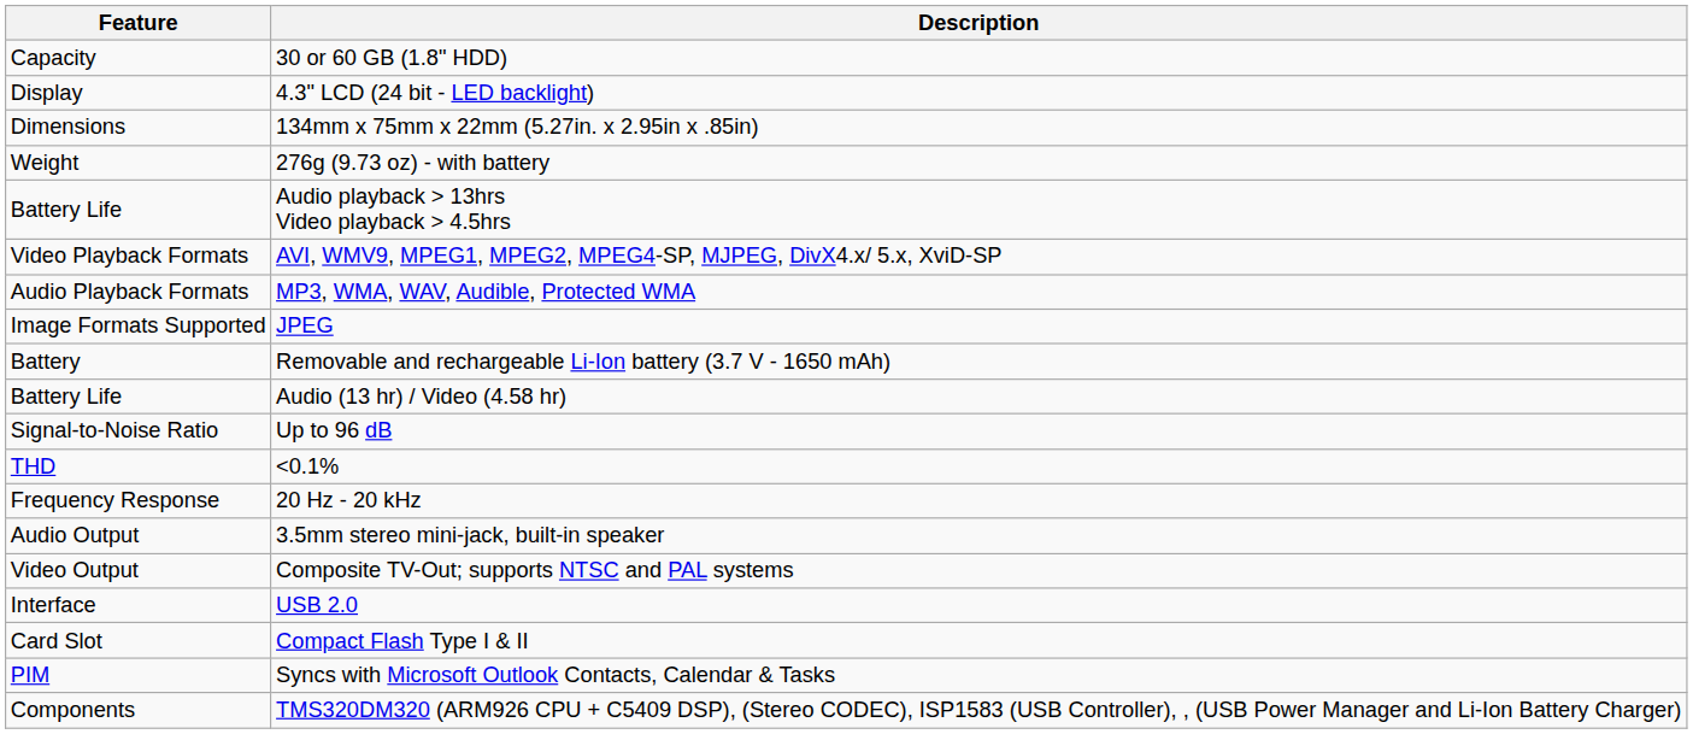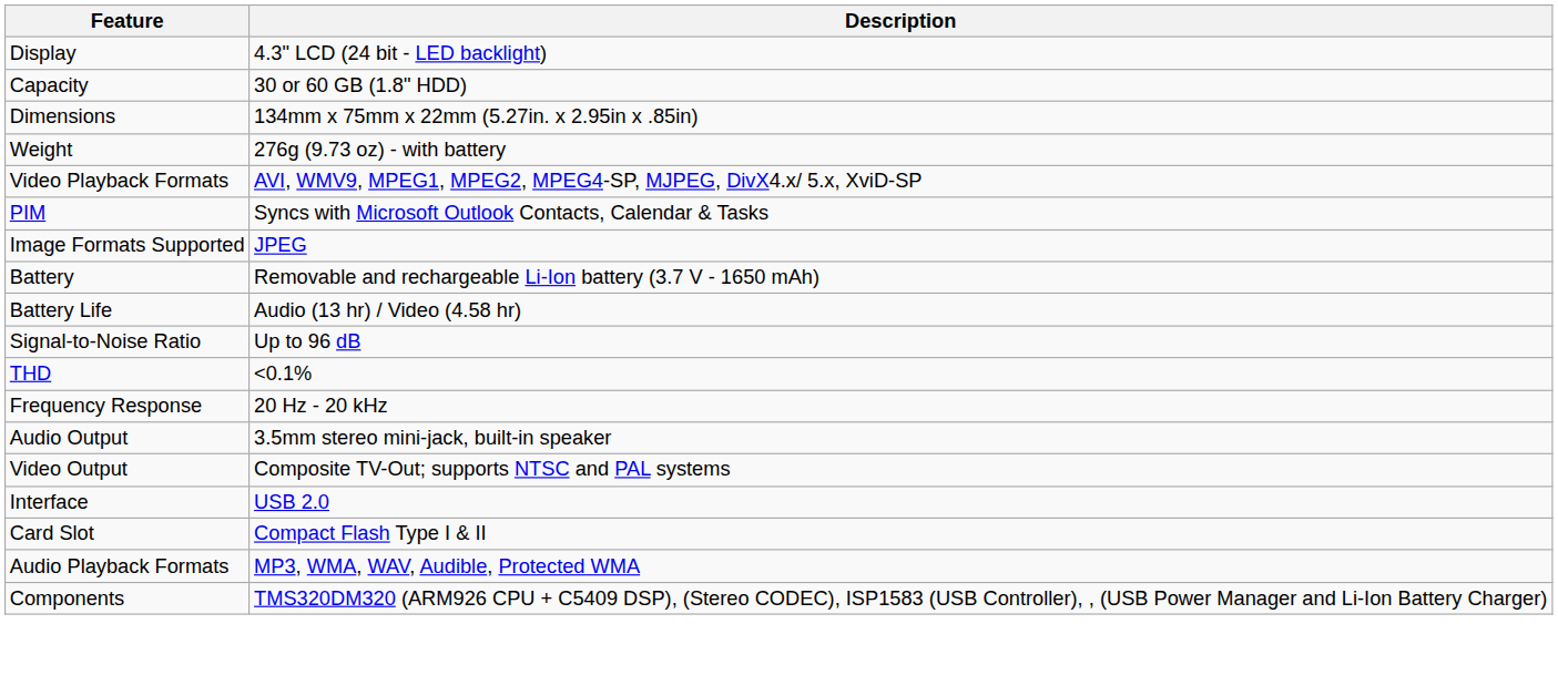 <table class="wikitable">
 <tr>
 <th>Feature</th>
 <th>Description</th>
 </tr>
 <tr>
+<td>Display</td>
+<td>4.3" LCD (24 bit - <a href='#'>LED backlight</a>)</td>
+</tr>
+<tr>
 <td>Capacity</td>
 <td>30 or 60 GB (1.8" HDD)</td>
-</tr>
-<tr>
-<td>Display</td>
-<td>4.3" LCD (24 bit - <a href='#'>LED backlight</a>)</td>
 </tr>
 <tr>
 <td>Dimensions</td>
 <td>134mm x 75mm x 22mm (5.27in. x 2.95in x .85in)</td>
 </tr>
 <tr>
 <td>Weight</td>
 <td>276g (9.73 oz) - with battery</td>
 </tr>
 <tr>
-<td>Battery Life</td>
-<td>Audio playback > 13hrs <br> Video playback > 4.5hrs</td>
-</tr>
-<tr>
 <td>Video Playback Formats</td>
 <td><a href='#'>AVI</a>, <a href='#'>WMV9</a>, <a href='#'>MPEG1</a>, <a href='#'>MPEG2</a>, <a href='#'>MPEG4</a>-SP, <a href='#'>MJPEG</a>, <a href='#'>DivX</a>4.x/ 5.x, XviD-SP</td>
 </tr>
 <tr>
-<td>Audio Playback Formats</td>
-<td><a href='#'>MP3</a>, <a href='#'>WMA</a>, <a href='#'>WAV</a>, <a href='#'>Audible</a>, <a href='#'>Protected WMA</a></td>
+<td><a href='#'>PIM</a></td>
+<td>Syncs with <a href='#'>Microsoft Outlook</a> Contacts, Calendar & Tasks</td>
 </tr>
 <tr>
 <td>Image Formats Supported</td>
 <td><a href='#'>JPEG</a></td>
 </tr>
 <tr>
 <td>Battery</td>
 <td>Removable and rechargeable <a href='#'>Li-Ion</a> battery (3.7 V - 1650 mAh)</td>
 </tr>
 <tr>
 <td>Battery Life</td>
 <td>Audio (13 hr) / Video (4.58 hr)</td>
 </tr>
 <tr>
 <td>Signal-to-Noise Ratio</td>
 <td>Up to 96 <a href='#'>dB</a></td>
 </tr>
 <tr>
 <td><a href='#'>THD</a></td>
 <td><0.1%</td>
 </tr>
 <tr>
 <td>Frequency Response</td>
 <td>20 Hz - 20 kHz</td>
 </tr>
 <tr>
 <td>Audio Output</td>
 <td>3.5mm stereo mini-jack, built-in speaker</td>
 </tr>
 <tr>
 <td>Video Output</td>
 <td>Composite TV-Out; supports <a href='#'>NTSC</a> and <a href='#'>PAL</a> systems</td>
 </tr>
 <tr>
 <td>Interface</td>
 <td><a href='#'> USB 2.0</a></td>
 </tr>
 <tr>
 <td>Card Slot</td>
 <td><a href='#'>Compact Flash</a> Type I & II</td>
 </tr>
 <tr>
-<td><a href='#'>PIM</a></td>
-<td>Syncs with <a href='#'>Microsoft Outlook</a> Contacts, Calendar & Tasks</td>
+<td>Audio Playback Formats</td>
+<td><a href='#'>MP3</a>, <a href='#'>WMA</a>, <a href='#'>WAV</a>, <a href='#'>Audible</a>, <a href='#'>Protected WMA</a></td>
 </tr>
 <tr>
 <td>Components</td>
 <td><a href='#'>TMS320DM320</a> (ARM926 CPU + C5409 DSP),  (Stereo CODEC), ISP1583 (USB Controller), ,  (USB Power Manager and Li-Ion Battery Charger)</td>
 </tr>
 </table>
